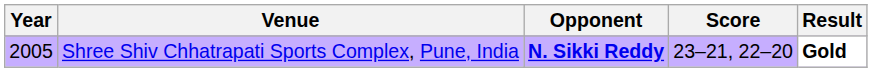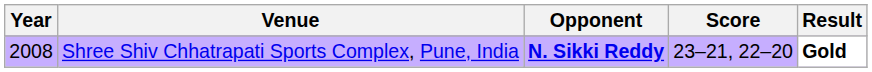 <table class="sortable wikitable" style="font-size: 90%">
 <tr>
 <th>Year</th>
 <th>Venue</th>
 <th>Opponent</th>
 <th>Score</th>
 <th>Result</th>
 </tr>
 <tr style="background:#C6AEFF">
-<td align="center">2005</td>
+<td align="center">2008</td>
 <td align="left"><a href='#'>Shree Shiv Chhatrapati Sports Complex</a>, <a href='#'>Pune, India</a></td>
 <td align="left"><strong> <a href='#'>N. Sikki Reddy</a></strong></td>
 <td align="left">23–21, 22–20</td>
 <td style="text-align:left; background:white"> <strong>Gold</strong></td>
 </tr>
 </table>
